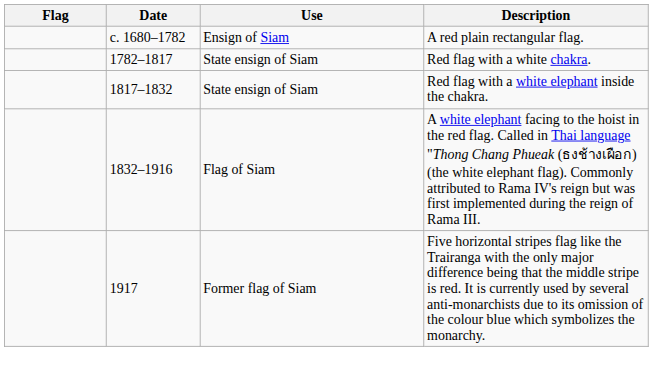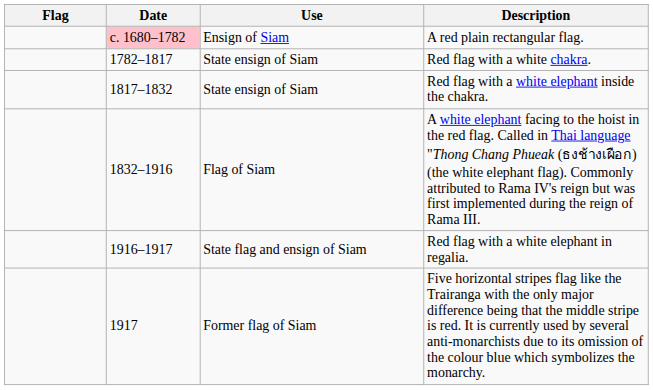 <table class="wikitable">
 <tr>
 <th width="110">Flag</th>
 <th width="100">Date</th>
 <th width="250">Use</th>
 <th width="250">Description</th>
 </tr>
 <tr>
 <td></td>
-<td>c. 1680–1782</td>
+<td style="background: pink;">c. 1680–1782</td>
 <td>Ensign of <a href='#'>Siam</a></td>
 <td>A red plain rectangular flag.</td>
 </tr>
 <tr>
 <td></td>
 <td>1782–1817</td>
 <td>State ensign of Siam</td>
 <td>Red flag with a white <a href='#'>chakra</a>.</td>
 </tr>
 <tr>
 <td></td>
 <td>1817–1832</td>
 <td>State ensign of Siam</td>
 <td>Red flag with a <a href='#'>white elephant</a> inside the chakra.</td>
 </tr>
 <tr>
 <td></td>
 <td>1832–1916</td>
 <td>Flag of Siam</td>
 <td>A <a href='#'>white elephant</a> facing to the hoist in the red flag. Called in <a href='#'>Thai language</a> "<em>Thong Chang Phueak</em> (ธงช้างเผือก) (the white elephant flag). Commonly attributed to Rama IV's reign but was first implemented during the reign of Rama III.</td>
 </tr>
 <tr>
 <td></td>
+<td>1916–1917</td>
+<td>State flag and ensign of Siam</td>
+<td>Red flag with a white elephant in regalia.</td>
+</tr>
+<tr>
+<td></td>
 <td>1917</td>
 <td>Former flag of Siam</td>
 <td>Five horizontal stripes flag like the Trairanga with the only major difference being that the middle stripe is red. It is currently used by several anti-monarchists due to its omission of the colour blue which symbolizes the monarchy.</td>
 </tr>
 </table>
